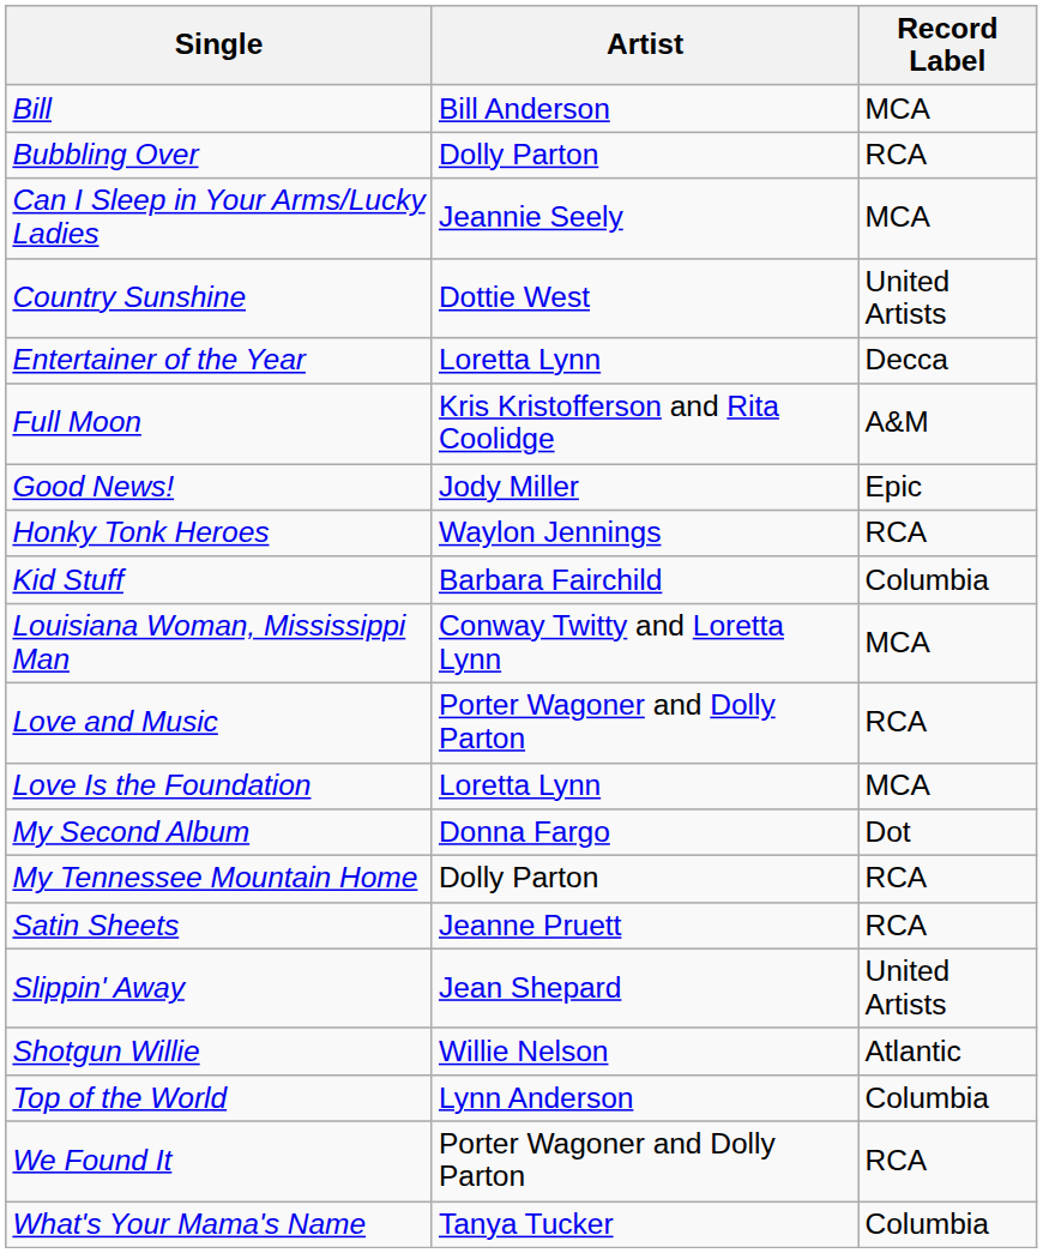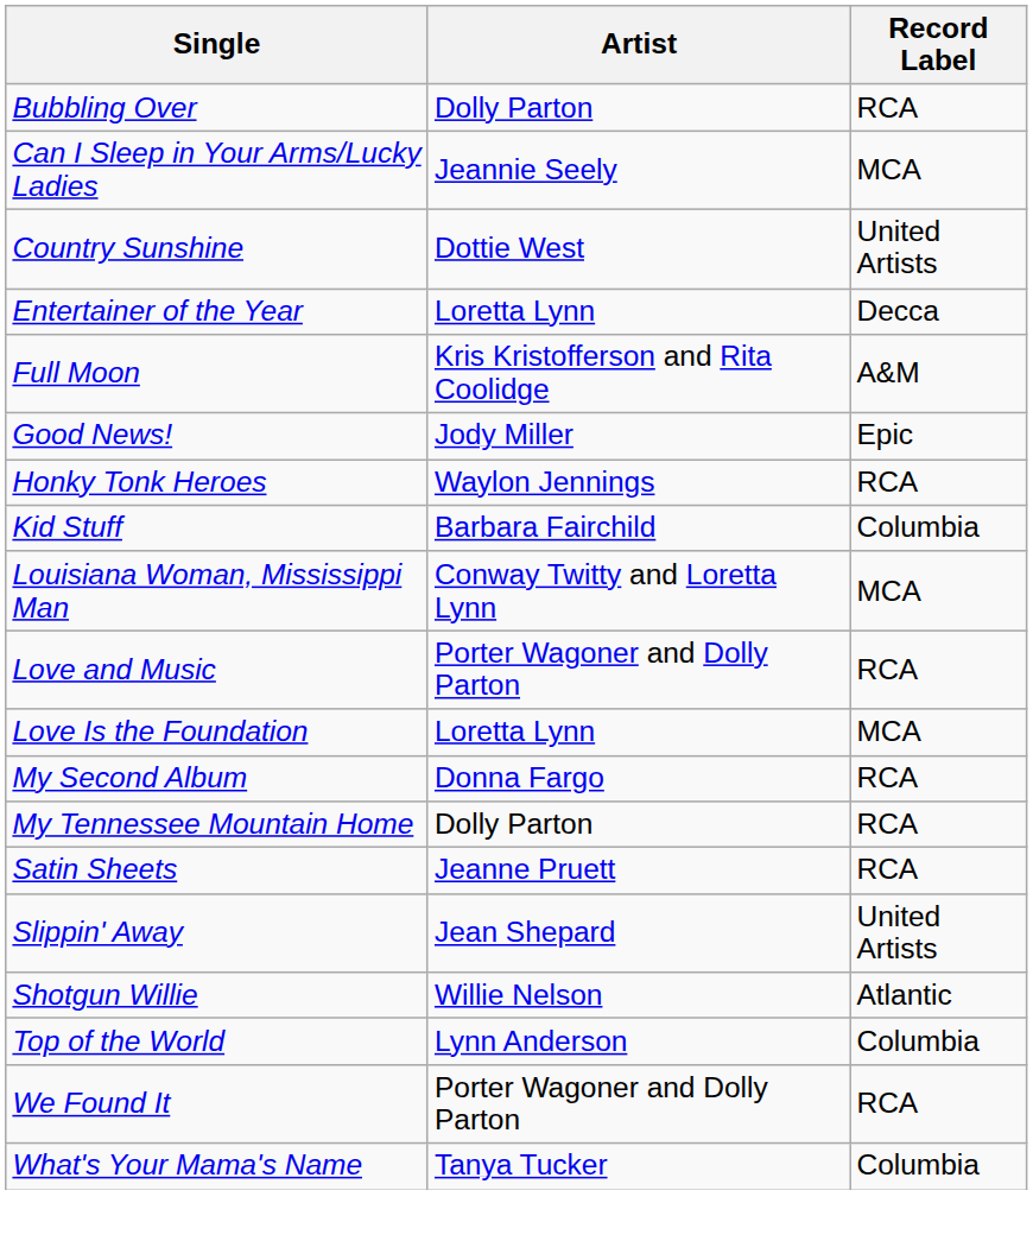 <table class="wikitable sortable">
 <tr>
 <th width="225">Single</th>
 <th width="225">Artist</th>
 <th width="90">Record Label</th>
-</tr>
-<tr>
-<td><em><a href='#'>Bill</a></em></td>
-<td><a href='#'>Bill Anderson</a></td>
-<td>MCA</td>
 </tr>
 <tr>
 <td><em><a href='#'>Bubbling Over</a></em></td>
 <td><a href='#'>Dolly Parton</a></td>
 <td>RCA</td>
 </tr>
 <tr>
 <td><em><a href='#'>Can I Sleep in Your Arms/Lucky Ladies</a></em></td>
 <td><a href='#'>Jeannie Seely</a></td>
 <td>MCA</td>
 </tr>
 <tr>
 <td><em><a href='#'>Country Sunshine</a></em></td>
 <td><a href='#'>Dottie West</a></td>
 <td>United Artists</td>
 </tr>
 <tr>
 <td><em><a href='#'>Entertainer of the Year</a></em></td>
 <td><a href='#'>Loretta Lynn</a></td>
 <td>Decca</td>
 </tr>
 <tr>
 <td><em><a href='#'>Full Moon</a></em></td>
 <td><a href='#'>Kris Kristofferson</a> and <a href='#'>Rita Coolidge</a></td>
 <td>A&M</td>
 </tr>
 <tr>
 <td><em><a href='#'>Good News!</a></em></td>
 <td><a href='#'>Jody Miller</a></td>
 <td>Epic</td>
 </tr>
 <tr>
 <td><em><a href='#'>Honky Tonk Heroes</a></em></td>
 <td><a href='#'>Waylon Jennings</a></td>
 <td>RCA</td>
 </tr>
 <tr>
 <td><em><a href='#'>Kid Stuff</a></em></td>
 <td><a href='#'>Barbara Fairchild</a></td>
 <td>Columbia</td>
 </tr>
 <tr>
 <td><em><a href='#'>Louisiana Woman, Mississippi Man</a></em></td>
 <td><a href='#'>Conway Twitty</a> and <a href='#'>Loretta Lynn</a></td>
 <td>MCA</td>
 </tr>
 <tr>
 <td><em><a href='#'>Love and Music</a></em></td>
 <td><a href='#'>Porter Wagoner</a> and <a href='#'>Dolly Parton</a></td>
 <td>RCA</td>
 </tr>
 <tr>
 <td><em><a href='#'>Love Is the Foundation</a></em></td>
 <td><a href='#'>Loretta Lynn</a></td>
 <td>MCA</td>
 </tr>
 <tr>
 <td><em><a href='#'>My Second Album</a></em></td>
 <td><a href='#'>Donna Fargo</a></td>
-<td>Dot</td>
+<td>RCA</td>
 </tr>
 <tr>
 <td><em><a href='#'>My Tennessee Mountain Home</a></em></td>
 <td>Dolly Parton</td>
 <td>RCA</td>
 </tr>
 <tr>
 <td><em><a href='#'>Satin Sheets</a></em></td>
 <td><a href='#'>Jeanne Pruett</a></td>
 <td>RCA</td>
 </tr>
 <tr>
 <td><em><a href='#'>Slippin' Away</a></em></td>
 <td><a href='#'>Jean Shepard</a></td>
 <td>United Artists</td>
 </tr>
 <tr>
 <td><em><a href='#'>Shotgun Willie</a></em></td>
 <td><a href='#'>Willie Nelson</a></td>
 <td>Atlantic</td>
 </tr>
 <tr>
 <td><em><a href='#'>Top of the World</a></em></td>
 <td><a href='#'>Lynn Anderson</a></td>
 <td>Columbia</td>
 </tr>
 <tr>
 <td><em><a href='#'>We Found It</a></em></td>
 <td>Porter Wagoner and Dolly Parton</td>
 <td>RCA</td>
 </tr>
 <tr>
 <td><em><a href='#'>What's Your Mama's Name</a></em></td>
 <td><a href='#'>Tanya Tucker</a></td>
 <td>Columbia</td>
 </tr>
 </table>
